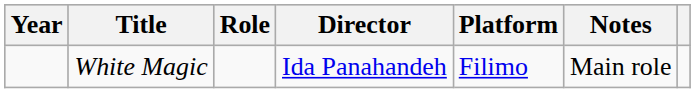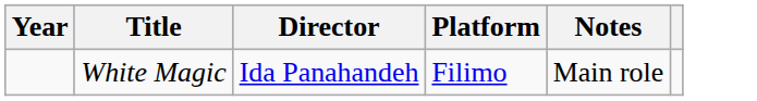 <table class="wikitable plainrowheaders sortable"  style=font-size:100%>
 <tr>
 <th scope="col">Year</th>
 <th scope="col">Title</th>
-<th scope="col">Role</th>
 <th scope="col">Director</th>
 <th scope="col">Platform</th>
 <th scope="col">Notes</th>
 <th scope="col" class="unsortable"></th>
 </tr>
 <tr>
 <td></td>
 <td><em>White Magic</em></td>
-<td></td>
 <td><a href='#'>Ida Panahandeh</a></td>
 <td><a href='#'>Filimo</a></td>
 <td>Main role</td>
 <td></td>
 </tr>
 </table>
